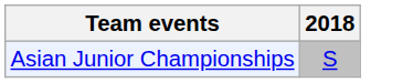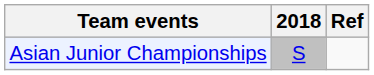 <table class="wikitable" style="font-size: 90%; text-align:center">
 <tr>
 <th>Team events</th>
 <th>2018</th>
+<th>Ref</th>
 </tr>
 <tr>
 <td bgcolor="#ECF2FF"; align="left"><a href='#'>Asian Junior Championships</a></td>
 <td bgcolor=silver><a href='#'>S</a></td>
+<td></td>
 </tr>
 </table>
